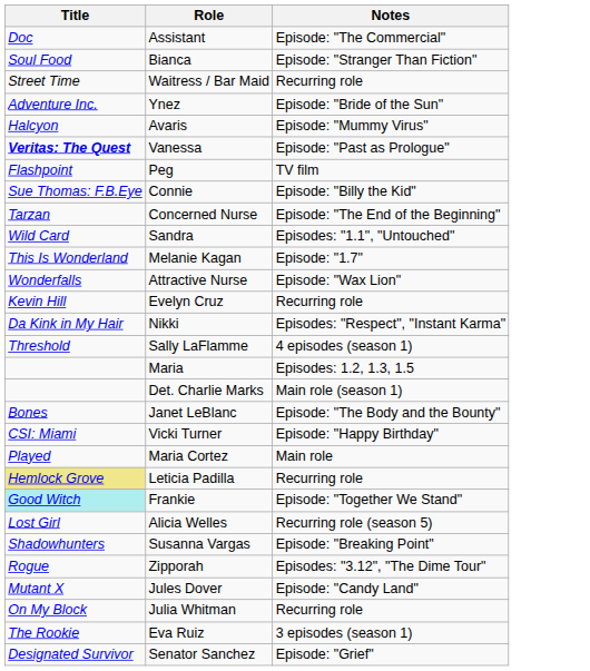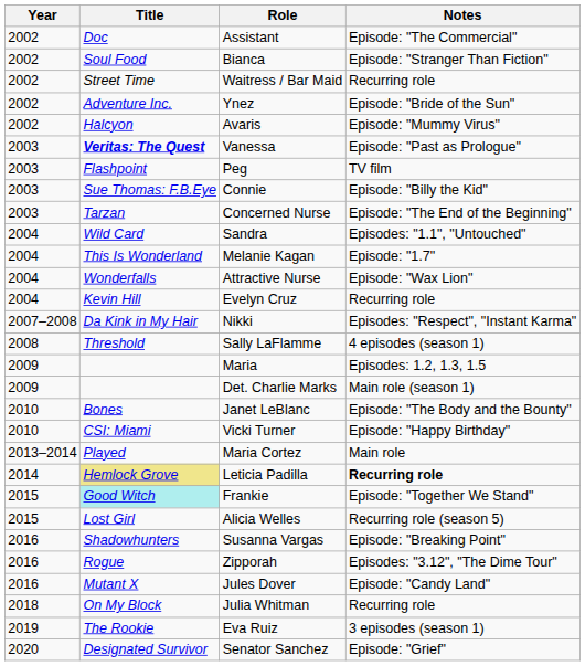 <table class="wikitable sortable">
 <tr>
+<th>Year</th>
 <th>Title</th>
 <th>Role</th>
 <th class="unsortable">Notes</th>
 </tr>
 <tr>
+<td>2002</td>
 <td><em><a href='#'>Doc</a></em></td>
 <td>Assistant</td>
 <td>Episode: "The Commercial"</td>
 </tr>
 <tr>
+<td>2002</td>
 <td><em><a href='#'>Soul Food</a></em></td>
 <td>Bianca</td>
 <td>Episode: "Stranger Than Fiction"</td>
 </tr>
 <tr>
+<td>2002</td>
 <td><em>Street Time</em></td>
 <td>Waitress / Bar Maid</td>
 <td>Recurring role</td>
 </tr>
 <tr>
+<td>2002</td>
 <td><em><a href='#'>Adventure Inc.</a></em></td>
 <td>Ynez</td>
 <td>Episode: "Bride of the Sun"</td>
 </tr>
 <tr>
+<td>2002</td>
 <td><em><a href='#'>Halcyon</a></em></td>
 <td>Avaris</td>
 <td>Episode: "Mummy Virus"</td>
 </tr>
 <tr>
+<td>2003</td>
 <td><strong><em><a href='#'>Veritas: The Quest</a></em></strong></td>
 <td>Vanessa</td>
 <td>Episode: "Past as Prologue"</td>
 </tr>
 <tr>
+<td>2003</td>
 <td><em><a href='#'>Flashpoint</a></em></td>
 <td>Peg</td>
 <td>TV film</td>
 </tr>
 <tr>
+<td>2003</td>
 <td><em><a href='#'>Sue Thomas: F.B.Eye</a></em></td>
 <td>Connie</td>
 <td>Episode: "Billy the Kid"</td>
 </tr>
 <tr>
+<td>2003</td>
 <td><em><a href='#'>Tarzan</a></em></td>
 <td>Concerned Nurse</td>
 <td>Episode: "The End of the Beginning"</td>
 </tr>
 <tr>
+<td>2004</td>
 <td><em><a href='#'>Wild Card</a></em></td>
 <td>Sandra</td>
 <td>Episodes: "1.1", "Untouched"</td>
 </tr>
 <tr>
+<td>2004</td>
 <td><em><a href='#'>This Is Wonderland</a></em></td>
 <td>Melanie Kagan</td>
 <td>Episode: "1.7"</td>
 </tr>
 <tr>
+<td>2004</td>
 <td><em><a href='#'>Wonderfalls</a></em></td>
 <td>Attractive Nurse</td>
 <td>Episode: "Wax Lion"</td>
 </tr>
 <tr>
+<td>2004</td>
 <td><em><a href='#'>Kevin Hill</a></em></td>
 <td>Evelyn Cruz</td>
 <td>Recurring role</td>
 </tr>
 <tr>
+<td>2007–2008</td>
 <td><em><a href='#'>Da Kink in My Hair</a></em></td>
 <td>Nikki</td>
 <td>Episodes: "Respect", "Instant Karma"</td>
 </tr>
 <tr>
+<td>2008</td>
 <td><em><a href='#'>Threshold</a></em></td>
 <td>Sally LaFlamme</td>
 <td>4 episodes (season 1)</td>
 </tr>
 <tr>
+<td>2009</td>
 <td><em></em></td>
 <td>Maria</td>
 <td>Episodes: 1.2, 1.3, 1.5</td>
 </tr>
 <tr>
+<td>2009</td>
 <td><em></em></td>
 <td>Det. Charlie Marks</td>
 <td>Main role (season 1)</td>
 </tr>
 <tr>
+<td>2010</td>
 <td><em><a href='#'>Bones</a></em></td>
 <td>Janet LeBlanc</td>
 <td>Episode: "The Body and the Bounty"</td>
 </tr>
 <tr>
+<td>2010</td>
 <td><em><a href='#'>CSI: Miami</a></em></td>
 <td>Vicki Turner</td>
 <td>Episode: "Happy Birthday"</td>
 </tr>
 <tr>
+<td>2013–2014</td>
 <td><em><a href='#'>Played</a></em></td>
 <td>Maria Cortez</td>
 <td>Main role</td>
 </tr>
 <tr>
+<td>2014</td>
 <td style="background: khaki;"><em><a href='#'>Hemlock Grove</a></em></td>
 <td>Leticia Padilla</td>
-<td>Recurring role</td>
+<td><strong>Recurring role</strong></td>
 </tr>
 <tr>
+<td>2015</td>
 <td style="background: paleturquoise;"><em><a href='#'>Good Witch</a></em></td>
 <td>Frankie</td>
 <td>Episode: "Together We Stand"</td>
 </tr>
 <tr>
+<td>2015</td>
 <td><em><a href='#'>Lost Girl</a></em></td>
 <td>Alicia Welles</td>
 <td>Recurring role (season 5)</td>
 </tr>
 <tr>
+<td>2016</td>
 <td><em><a href='#'>Shadowhunters</a></em></td>
 <td>Susanna Vargas</td>
 <td>Episode: "Breaking Point"</td>
 </tr>
 <tr>
+<td>2016</td>
 <td><em><a href='#'>Rogue</a></em></td>
 <td>Zipporah</td>
 <td>Episodes: "3.12", "The Dime Tour"</td>
 </tr>
 <tr>
+<td>2016</td>
 <td><em><a href='#'>Mutant X</a></em></td>
 <td>Jules Dover</td>
 <td>Episode: "Candy Land"</td>
 </tr>
 <tr>
+<td>2018</td>
 <td><em><a href='#'>On My Block</a></em></td>
 <td>Julia Whitman</td>
 <td>Recurring role</td>
 </tr>
 <tr>
+<td>2019</td>
 <td><em><a href='#'>The Rookie</a></em></td>
 <td>Eva Ruiz</td>
 <td>3 episodes (season 1)</td>
 </tr>
 <tr>
+<td>2020</td>
 <td><em> <a href='#'>Designated Survivor</a></em></td>
 <td>Senator Sanchez</td>
 <td>Episode: "Grief"</td>
 </tr>
 </table>
